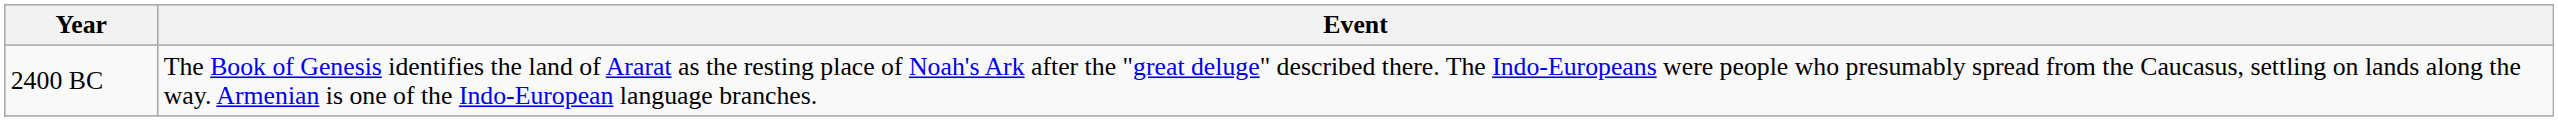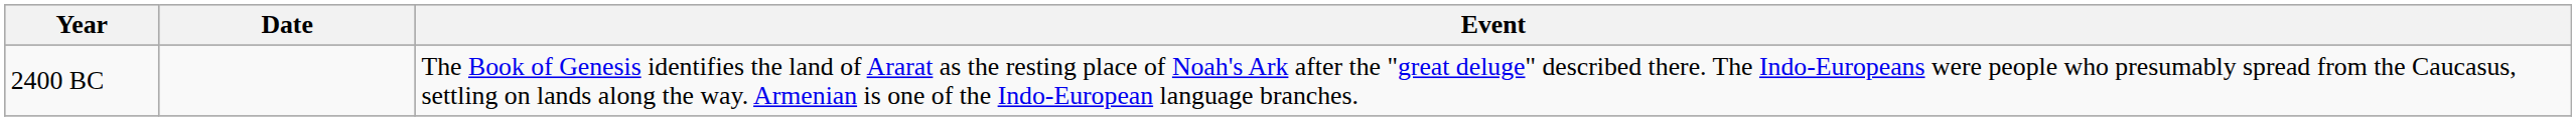 <table class="wikitable" width="100%">
 <tr>
 <th style="width:6%">Year</th>
+<th style="width:10%">Date</th>
 <th>Event</th>
 </tr>
 <tr>
 <td>2400 BC</td>
+<td></td>
 <td>The <a href='#'>Book of Genesis</a> identifies the land of <a href='#'>Ararat</a> as the resting place of <a href='#'>Noah's Ark</a> after the "<a href='#'>great deluge</a>" described there. The <a href='#'>Indo-Europeans</a> were people who presumably spread from the Caucasus, settling on lands along the way. <a href='#'>Armenian</a> is one of the <a href='#'>Indo-European</a> language branches.</td>
 </tr>
 </table>
